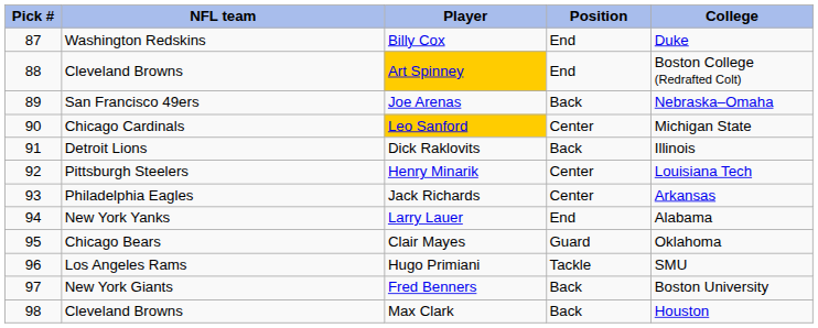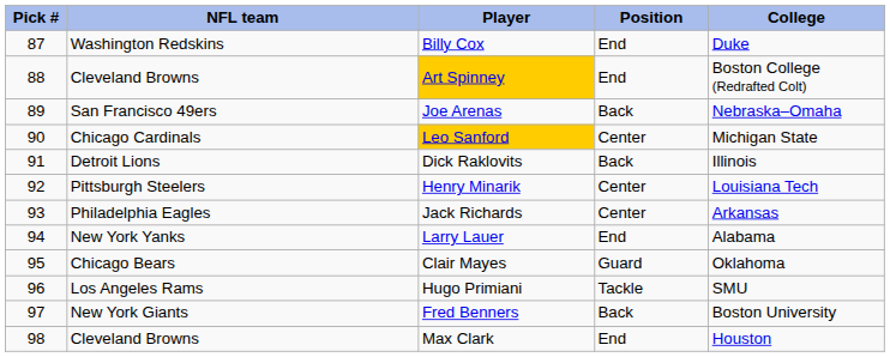 <table class="wikitable sortable sortable" style="width: 100%">
 <tr>
 <th style="background:#A8BDEC;" width=7%>Pick #</th>
 <th width=40% style="background:#A8BDEC;">NFL team</th>
 <th width=20% style="background:#A8BDEC;">Player</th>
 <th width=13% style="background:#A8BDEC;">Position</th>
 <th style="background:#A8BDEC;">College</th>
 </tr>
 <tr>
 <td align=center>87</td>
 <td>Washington Redskins</td>
 <td><a href='#'>Billy Cox</a></td>
 <td>End</td>
 <td><a href='#'>Duke</a></td>
 </tr>
 <tr>
 <td align=center>88</td>
 <td>Cleveland Browns</td>
 <td bgcolor="#FFCC00"><a href='#'>Art Spinney</a></td>
 <td>End</td>
 <td>Boston College <small>(Redrafted Colt)</small></td>
 </tr>
 <tr>
 <td align=center>89</td>
 <td>San Francisco 49ers</td>
 <td><a href='#'>Joe Arenas</a></td>
 <td>Back</td>
 <td><a href='#'>Nebraska–Omaha</a></td>
 </tr>
 <tr>
 <td align=center>90</td>
 <td>Chicago Cardinals</td>
 <td bgcolor="#FFCC00"><a href='#'>Leo Sanford</a></td>
 <td>Center</td>
 <td>Michigan State</td>
 </tr>
 <tr>
 <td align=center>91</td>
 <td>Detroit Lions</td>
 <td>Dick Raklovits</td>
 <td>Back</td>
 <td>Illinois</td>
 </tr>
 <tr>
 <td align=center>92</td>
 <td>Pittsburgh Steelers</td>
 <td><a href='#'>Henry Minarik</a></td>
 <td>Center</td>
 <td><a href='#'>Louisiana Tech</a></td>
 </tr>
 <tr>
 <td align=center>93</td>
 <td>Philadelphia Eagles</td>
 <td>Jack Richards</td>
 <td>Center</td>
 <td><a href='#'>Arkansas</a></td>
 </tr>
 <tr>
 <td align=center>94</td>
 <td>New York Yanks</td>
 <td><a href='#'>Larry Lauer</a></td>
 <td>End</td>
 <td>Alabama</td>
 </tr>
 <tr>
 <td align=center>95</td>
 <td>Chicago Bears</td>
 <td>Clair Mayes</td>
 <td>Guard</td>
 <td>Oklahoma</td>
 </tr>
 <tr>
 <td align=center>96</td>
 <td>Los Angeles Rams</td>
 <td>Hugo Primiani</td>
 <td>Tackle</td>
 <td>SMU</td>
 </tr>
 <tr>
 <td align=center>97</td>
 <td>New York Giants</td>
 <td><a href='#'>Fred Benners</a></td>
 <td>Back</td>
 <td>Boston University</td>
 </tr>
 <tr>
 <td align=center>98</td>
 <td>Cleveland Browns</td>
 <td>Max Clark</td>
-<td>Back</td>
+<td>End</td>
 <td><a href='#'>Houston</a></td>
 </tr>
 </table>
